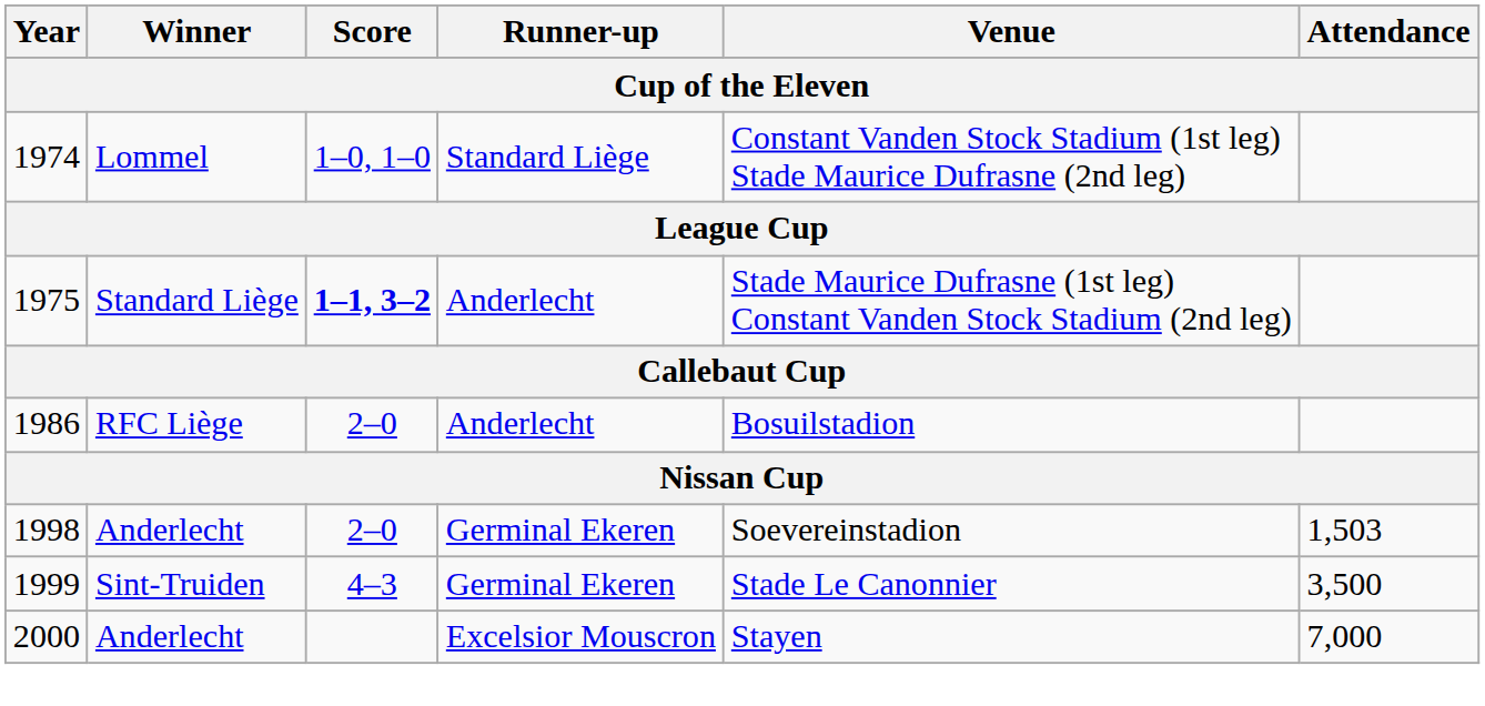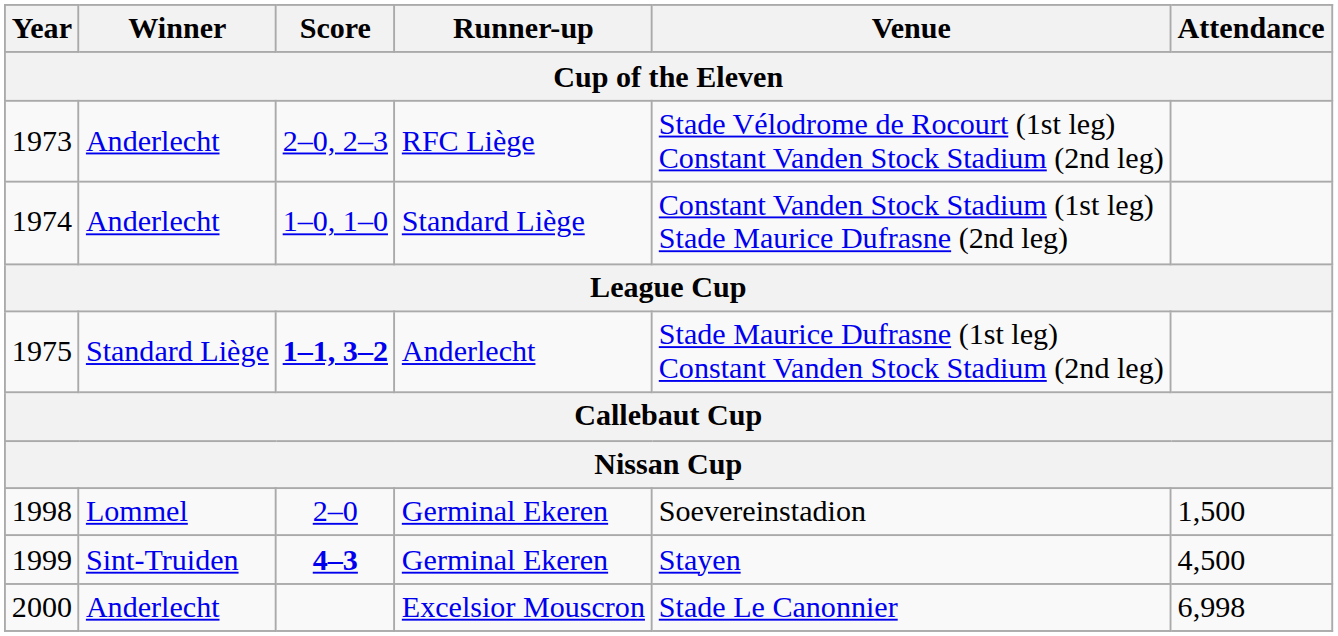 <table class="wikitable">
 <tr>
 <th>Year</th>
 <th>Winner</th>
 <th>Score</th>
 <th>Runner-up</th>
 <th>Venue</th>
 <th>Attendance</th>
 </tr>
 <tr>
 <th colspan="6">Cup of the Eleven</th>
 </tr>
 <tr>
+<td>1973</td>
+<td><a href='#'>Anderlecht</a></td>
+<td align=center><a href='#'>2–0, 2–3</a></td>
+<td><a href='#'>RFC Liège</a></td>
+<td><a href='#'>Stade Vélodrome de Rocourt</a> (1st leg)<br><a href='#'>Constant Vanden Stock Stadium</a> (2nd leg)</td>
+<td></td>
+</tr>
+<tr>
 <td>1974</td>
-<td><a href='#'>Lommel</a></td>
+<td><a href='#'>Anderlecht</a></td>
 <td align=center><a href='#'>1–0, 1–0</a></td>
 <td><a href='#'>Standard Liège</a></td>
 <td><a href='#'>Constant Vanden Stock Stadium</a> (1st leg)<br><a href='#'>Stade Maurice Dufrasne</a> (2nd leg)</td>
 <td></td>
 </tr>
 <tr>
 <th colspan="6">League Cup</th>
 </tr>
 <tr>
 <td>1975</td>
 <td><a href='#'>Standard Liège</a></td>
 <td align=center><strong><a href='#'>1–1, 3–2</a></strong></td>
 <td><a href='#'>Anderlecht</a></td>
 <td><a href='#'>Stade Maurice Dufrasne</a> (1st leg)<br><a href='#'>Constant Vanden Stock Stadium</a> (2nd leg)</td>
 <td></td>
 </tr>
 <tr>
 <th colspan="6">Callebaut Cup</th>
 </tr>
 <tr>
-<td>1986</td>
-<td><a href='#'>RFC Liège</a></td>
-<td align=center><a href='#'>2–0</a></td>
-<td><a href='#'>Anderlecht</a></td>
-<td><a href='#'>Bosuilstadion</a></td>
-<td></td>
-</tr>
-<tr>
 <th colspan="6">Nissan Cup</th>
 </tr>
 <tr>
 <td>1998</td>
-<td><a href='#'>Anderlecht</a></td>
+<td><a href='#'>Lommel</a></td>
 <td align=center><a href='#'>2–0</a></td>
 <td><a href='#'>Germinal Ekeren</a></td>
 <td>Soevereinstadion</td>
-<td>1,503</td>
+<td>1,500</td>
 </tr>
 <tr>
 <td>1999</td>
 <td><a href='#'>Sint-Truiden</a></td>
-<td align=center><a href='#'>4–3</a></td>
+<td align=center><strong><a href='#'>4–3</a></strong></td>
 <td><a href='#'>Germinal Ekeren</a></td>
-<td><a href='#'>Stade Le Canonnier</a></td>
-<td>3,500</td>
+<td><a href='#'>Stayen</a></td>
+<td>4,500</td>
 </tr>
 <tr>
 <td>2000</td>
 <td><a href='#'>Anderlecht</a></td>
 <td align=center></td>
 <td><a href='#'>Excelsior Mouscron</a></td>
-<td><a href='#'>Stayen</a></td>
-<td>7,000</td>
+<td><a href='#'>Stade Le Canonnier</a></td>
+<td>6,998</td>
 </tr>
 </table>
